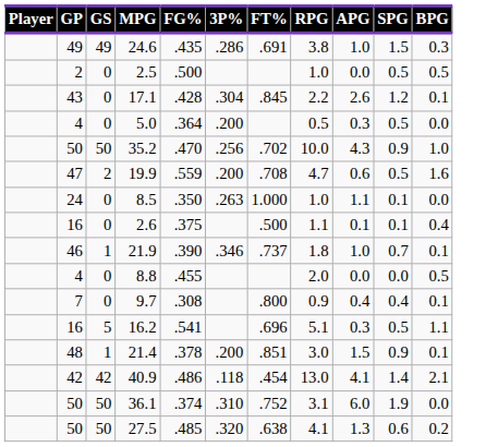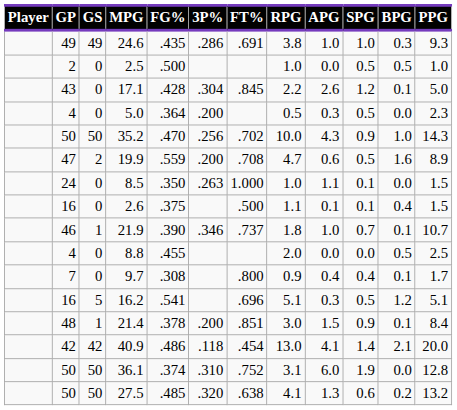 <table class="wikitable sortable" style="text-align:right;">
 <tr>
 <th style="background:#010101; color:#FFFFFF; border-top:#753BBD 3px solid; border-bottom:#753BBD 3px solid;">Player</th>
 <th style="background:#010101; color:#FFFFFF; border-top:#753BBD 3px solid; border-bottom:#753BBD 3px solid;">GP</th>
 <th style="background:#010101; color:#FFFFFF; border-top:#753BBD 3px solid; border-bottom:#753BBD 3px solid;">GS</th>
 <th style="background:#010101; color:#FFFFFF; border-top:#753BBD 3px solid; border-bottom:#753BBD 3px solid;">MPG</th>
 <th style="background:#010101; color:#FFFFFF; border-top:#753BBD 3px solid; border-bottom:#753BBD 3px solid;">FG%</th>
 <th style="background:#010101; color:#FFFFFF; border-top:#753BBD 3px solid; border-bottom:#753BBD 3px solid;">3P%</th>
 <th style="background:#010101; color:#FFFFFF; border-top:#753BBD 3px solid; border-bottom:#753BBD 3px solid;">FT%</th>
 <th style="background:#010101; color:#FFFFFF; border-top:#753BBD 3px solid; border-bottom:#753BBD 3px solid;">RPG</th>
 <th style="background:#010101; color:#FFFFFF; border-top:#753BBD 3px solid; border-bottom:#753BBD 3px solid;">APG</th>
 <th style="background:#010101; color:#FFFFFF; border-top:#753BBD 3px solid; border-bottom:#753BBD 3px solid;">SPG</th>
 <th style="background:#010101; color:#FFFFFF; border-top:#753BBD 3px solid; border-bottom:#753BBD 3px solid;">BPG</th>
+<th style="background:#010101; color:#FFFFFF; border-top:#753BBD 3px solid; border-bottom:#753BBD 3px solid;">PPG</th>
 </tr>
 <tr>
 <td></td>
 <td>49</td>
 <td>49</td>
 <td>24.6</td>
 <td>.435</td>
 <td>.286</td>
 <td>.691</td>
 <td>3.8</td>
 <td>1.0</td>
-<td>1.5</td>
+<td>1.0</td>
 <td>0.3</td>
+<td>9.3</td>
 </tr>
 <tr>
 <td></td>
 <td>2</td>
 <td>0</td>
 <td>2.5</td>
 <td>.500</td>
 <td></td>
 <td></td>
 <td>1.0</td>
 <td>0.0</td>
 <td>0.5</td>
 <td>0.5</td>
+<td>1.0</td>
 </tr>
 <tr>
 <td></td>
 <td>43</td>
 <td>0</td>
 <td>17.1</td>
 <td>.428</td>
 <td>.304</td>
 <td>.845</td>
 <td>2.2</td>
 <td>2.6</td>
 <td>1.2</td>
 <td>0.1</td>
+<td>5.0</td>
 </tr>
 <tr>
 <td></td>
 <td>4</td>
 <td>0</td>
 <td>5.0</td>
 <td>.364</td>
 <td>.200</td>
 <td></td>
 <td>0.5</td>
 <td>0.3</td>
 <td>0.5</td>
 <td>0.0</td>
+<td>2.3</td>
 </tr>
 <tr>
 <td></td>
 <td>50</td>
 <td>50</td>
 <td>35.2</td>
 <td>.470</td>
 <td>.256</td>
 <td>.702</td>
 <td>10.0</td>
 <td>4.3</td>
 <td>0.9</td>
 <td>1.0</td>
+<td>14.3</td>
 </tr>
 <tr>
 <td></td>
 <td>47</td>
 <td>2</td>
 <td>19.9</td>
 <td>.559</td>
 <td>.200</td>
 <td>.708</td>
 <td>4.7</td>
 <td>0.6</td>
 <td>0.5</td>
 <td>1.6</td>
+<td>8.9</td>
 </tr>
 <tr>
 <td></td>
 <td>24</td>
 <td>0</td>
 <td>8.5</td>
 <td>.350</td>
 <td>.263</td>
 <td>1.000</td>
 <td>1.0</td>
 <td>1.1</td>
 <td>0.1</td>
 <td>0.0</td>
+<td>1.5</td>
 </tr>
 <tr>
 <td></td>
 <td>16</td>
 <td>0</td>
 <td>2.6</td>
 <td>.375</td>
 <td></td>
 <td>.500</td>
 <td>1.1</td>
 <td>0.1</td>
 <td>0.1</td>
 <td>0.4</td>
+<td>1.5</td>
 </tr>
 <tr>
 <td></td>
 <td>46</td>
 <td>1</td>
 <td>21.9</td>
 <td>.390</td>
 <td>.346</td>
 <td>.737</td>
 <td>1.8</td>
 <td>1.0</td>
 <td>0.7</td>
 <td>0.1</td>
+<td>10.7</td>
 </tr>
 <tr>
 <td></td>
 <td>4</td>
 <td>0</td>
 <td>8.8</td>
 <td>.455</td>
 <td></td>
 <td></td>
 <td>2.0</td>
 <td>0.0</td>
 <td>0.0</td>
 <td>0.5</td>
+<td>2.5</td>
 </tr>
 <tr>
 <td></td>
 <td>7</td>
 <td>0</td>
 <td>9.7</td>
 <td>.308</td>
 <td></td>
 <td>.800</td>
 <td>0.9</td>
 <td>0.4</td>
 <td>0.4</td>
 <td>0.1</td>
+<td>1.7</td>
 </tr>
 <tr>
 <td></td>
 <td>16</td>
 <td>5</td>
 <td>16.2</td>
 <td>.541</td>
 <td></td>
 <td>.696</td>
 <td>5.1</td>
 <td>0.3</td>
 <td>0.5</td>
-<td>1.1</td>
+<td>1.2</td>
+<td>5.1</td>
 </tr>
 <tr>
 <td></td>
 <td>48</td>
 <td>1</td>
 <td>21.4</td>
 <td>.378</td>
 <td>.200</td>
 <td>.851</td>
 <td>3.0</td>
 <td>1.5</td>
 <td>0.9</td>
 <td>0.1</td>
+<td>8.4</td>
 </tr>
 <tr>
 <td></td>
 <td>42</td>
 <td>42</td>
 <td>40.9</td>
 <td>.486</td>
 <td>.118</td>
 <td>.454</td>
 <td>13.0</td>
 <td>4.1</td>
 <td>1.4</td>
 <td>2.1</td>
+<td>20.0</td>
 </tr>
 <tr>
 <td></td>
 <td>50</td>
 <td>50</td>
 <td>36.1</td>
 <td>.374</td>
 <td>.310</td>
 <td>.752</td>
 <td>3.1</td>
 <td>6.0</td>
 <td>1.9</td>
 <td>0.0</td>
+<td>12.8</td>
 </tr>
 <tr>
 <td></td>
 <td>50</td>
 <td>50</td>
 <td>27.5</td>
 <td>.485</td>
 <td>.320</td>
 <td>.638</td>
 <td>4.1</td>
 <td>1.3</td>
 <td>0.6</td>
 <td>0.2</td>
+<td>13.2</td>
 </tr>
 </table>
